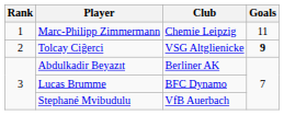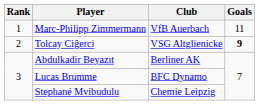 <table class="wikitable" style="text-align:center">
 <tr>
 <th>Rank</th>
 <th>Player</th>
 <th>Club</th>
 <th>Goals</th>
 </tr>
 <tr>
 <td>1</td>
 <td align="left"> <a href='#'>Marc-Philipp Zimmermann</a></td>
-<td align="left"><a href='#'>Chemie Leipzig</a></td>
+<td align="left"><a href='#'>VfB Auerbach</a></td>
 <td>11</td>
 </tr>
 <tr>
 <td>2</td>
 <td align="left"> <a href='#'>Tolcay Ciğerci</a></td>
 <td align="left"><a href='#'>VSG Altglienicke</a></td>
 <td><strong>9</strong></td>
 </tr>
 <tr>
 <td rowspan=3>3</td>
 <td align="left"> <a href='#'>Abdulkadir Beyazıt</a></td>
 <td align="left"><a href='#'>Berliner AK</a></td>
 <td rowspan=3>7</td>
 </tr>
 <tr>
 <td align="left"> <a href='#'>Lucas Brumme</a></td>
 <td align="left"><a href='#'>BFC Dynamo</a></td>
 </tr>
 <tr>
 <td align="left"> <a href='#'>Stephané Mvibudulu</a></td>
-<td align="left"><a href='#'>VfB Auerbach</a></td>
+<td align="left"><a href='#'>Chemie Leipzig</a></td>
 </tr>
 </table>
